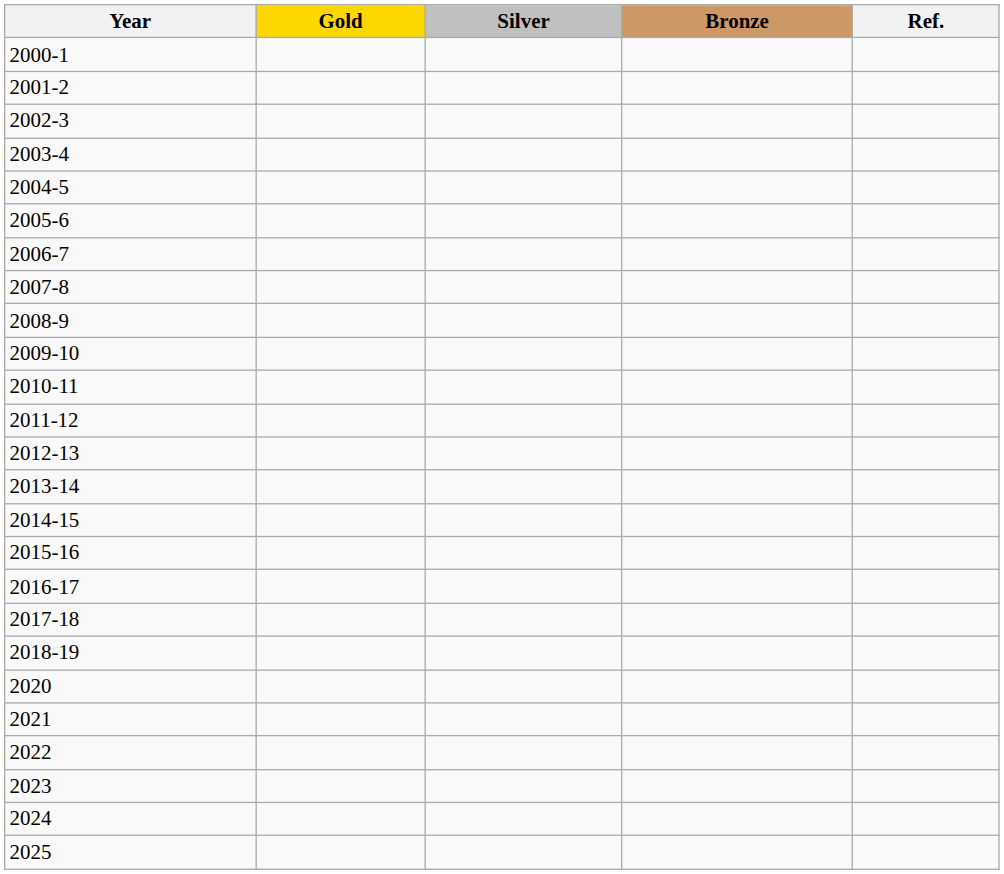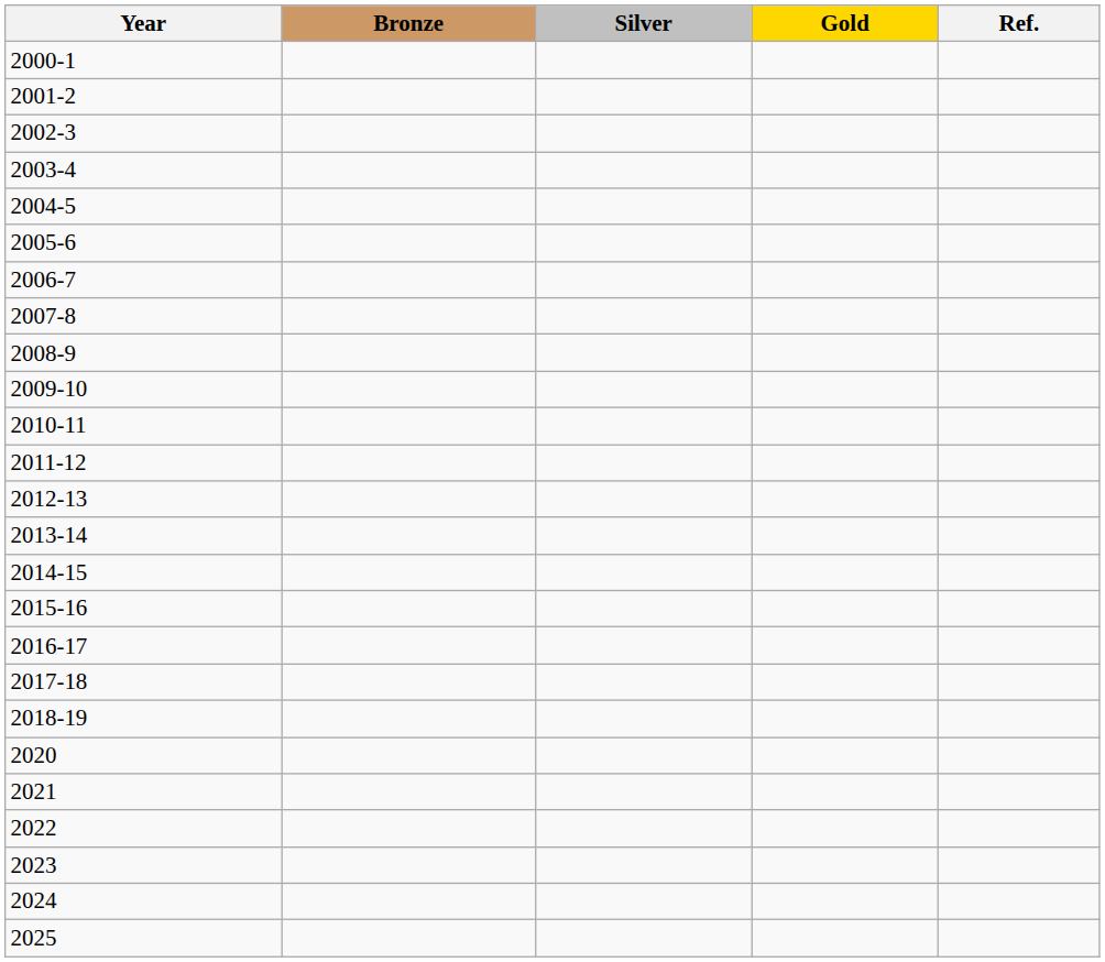 <table class="wikitable sortable" style="width: 760px;">
 <tr>
 <th scope=col>Year</th>
+<th scope=col style="background-color:#cc9966">Bronze</th>
+<th scope=col style="background-color:Silver">Silver</th>
 <th scope=col style="background-color:Gold">Gold</th>
-<th scope=col style="background-color:Silver">Silver</th>
-<th scope=col style="background-color:#cc9966">Bronze</th>
 <th class=unsortable>Ref.</th>
 </tr>
 <tr>
 <td>2000-1</td>
 <td></td>
 <td></td>
 <td></td>
 <td></td>
 </tr>
 <tr>
 <td>2001-2</td>
 <td></td>
 <td></td>
 <td></td>
 <td></td>
 </tr>
 <tr>
 <td>2002-3</td>
 <td></td>
 <td></td>
 <td></td>
 <td></td>
 </tr>
 <tr>
 <td>2003-4</td>
 <td></td>
 <td></td>
 <td></td>
 <td></td>
 </tr>
 <tr>
 <td>2004-5</td>
 <td></td>
 <td></td>
 <td></td>
 <td></td>
 </tr>
 <tr>
 <td>2005-6</td>
 <td></td>
 <td></td>
 <td></td>
 <td></td>
 </tr>
 <tr>
 <td>2006-7</td>
 <td></td>
 <td></td>
 <td></td>
 <td></td>
 </tr>
 <tr>
 <td>2007-8</td>
 <td></td>
 <td></td>
 <td></td>
 <td></td>
 </tr>
 <tr>
 <td>2008-9</td>
 <td></td>
 <td></td>
 <td></td>
 <td></td>
 </tr>
 <tr>
 <td>2009-10</td>
 <td></td>
 <td></td>
 <td></td>
 <td></td>
 </tr>
 <tr>
 <td>2010-11</td>
 <td></td>
 <td></td>
 <td></td>
 <td></td>
 </tr>
 <tr>
 <td>2011-12</td>
 <td></td>
 <td></td>
 <td></td>
 <td></td>
 </tr>
 <tr>
 <td>2012-13</td>
 <td></td>
 <td></td>
 <td></td>
 <td></td>
 </tr>
 <tr>
 <td>2013-14</td>
 <td></td>
 <td></td>
 <td></td>
 <td></td>
 </tr>
 <tr>
 <td>2014-15</td>
 <td></td>
 <td></td>
 <td></td>
 <td></td>
 </tr>
 <tr>
 <td>2015-16</td>
 <td></td>
 <td></td>
 <td></td>
 <td></td>
 </tr>
 <tr>
 <td>2016-17</td>
 <td></td>
 <td></td>
 <td></td>
 <td></td>
 </tr>
 <tr>
 <td>2017-18</td>
 <td></td>
 <td></td>
 <td></td>
 <td></td>
 </tr>
 <tr>
 <td>2018-19</td>
 <td></td>
 <td></td>
 <td></td>
 <td></td>
 </tr>
 <tr>
 <td>2020</td>
 <td></td>
 <td></td>
 <td></td>
 <td></td>
 </tr>
 <tr>
 <td>2021</td>
 <td></td>
 <td></td>
 <td></td>
 <td></td>
 </tr>
 <tr>
 <td>2022</td>
 <td></td>
 <td></td>
 <td></td>
 <td></td>
 </tr>
 <tr>
 <td>2023</td>
 <td></td>
 <td></td>
 <td></td>
 <td></td>
 </tr>
 <tr>
 <td>2024</td>
 <td></td>
 <td></td>
 <td></td>
 <td></td>
 </tr>
 <tr>
 <td>2025</td>
 <td></td>
 <td></td>
 <td></td>
 <td></td>
 </tr>
 </table>
